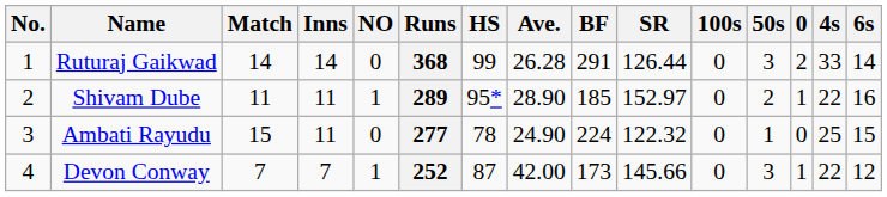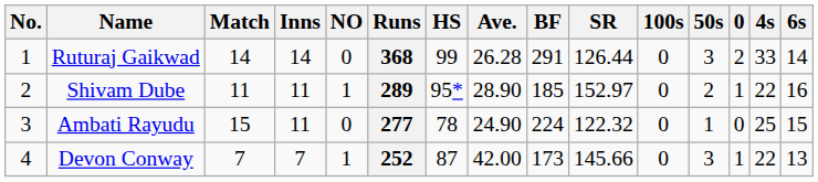 <table class="wikitable sortable" style="text-align: center;">
 <tr>
 <th>No.</th>
 <th>Name</th>
 <th>Match</th>
 <th>Inns</th>
 <th>NO</th>
 <th>Runs</th>
 <th>HS</th>
 <th>Ave.</th>
 <th>BF</th>
 <th>SR</th>
 <th>100s</th>
 <th>50s</th>
 <th>0</th>
 <th>4s</th>
 <th>6s</th>
 </tr>
 <tr>
 <td>1</td>
 <td><a href='#'>Ruturaj Gaikwad</a></td>
 <td>14</td>
 <td>14</td>
 <td>0</td>
 <th>368</th>
 <td>99</td>
 <td>26.28</td>
 <td>291</td>
 <td>126.44</td>
 <td>0</td>
 <td>3</td>
 <td>2</td>
 <td>33</td>
 <td>14</td>
 </tr>
 <tr>
 <td>2</td>
 <td><a href='#'>Shivam Dube</a></td>
 <td>11</td>
 <td>11</td>
 <td>1</td>
 <th>289</th>
 <td>95<a href='#'>*</a></td>
 <td>28.90</td>
 <td>185</td>
 <td>152.97</td>
 <td>0</td>
 <td>2</td>
 <td>1</td>
 <td>22</td>
 <td>16</td>
 </tr>
 <tr>
 <td>3</td>
 <td><a href='#'>Ambati Rayudu</a></td>
 <td>15</td>
 <td>11</td>
 <td>0</td>
 <th>277</th>
 <td>78</td>
 <td>24.90</td>
 <td>224</td>
 <td>122.32</td>
 <td>0</td>
 <td>1</td>
 <td>0</td>
 <td>25</td>
 <td>15</td>
 </tr>
 <tr>
 <td>4</td>
 <td><a href='#'>Devon Conway</a></td>
 <td>7</td>
 <td>7</td>
 <td>1</td>
 <th>252</th>
 <td>87</td>
 <td>42.00</td>
 <td>173</td>
 <td>145.66</td>
 <td>0</td>
 <td>3</td>
 <td>1</td>
 <td>22</td>
-<td>12</td>
+<td>13</td>
 </tr>
 </table>
